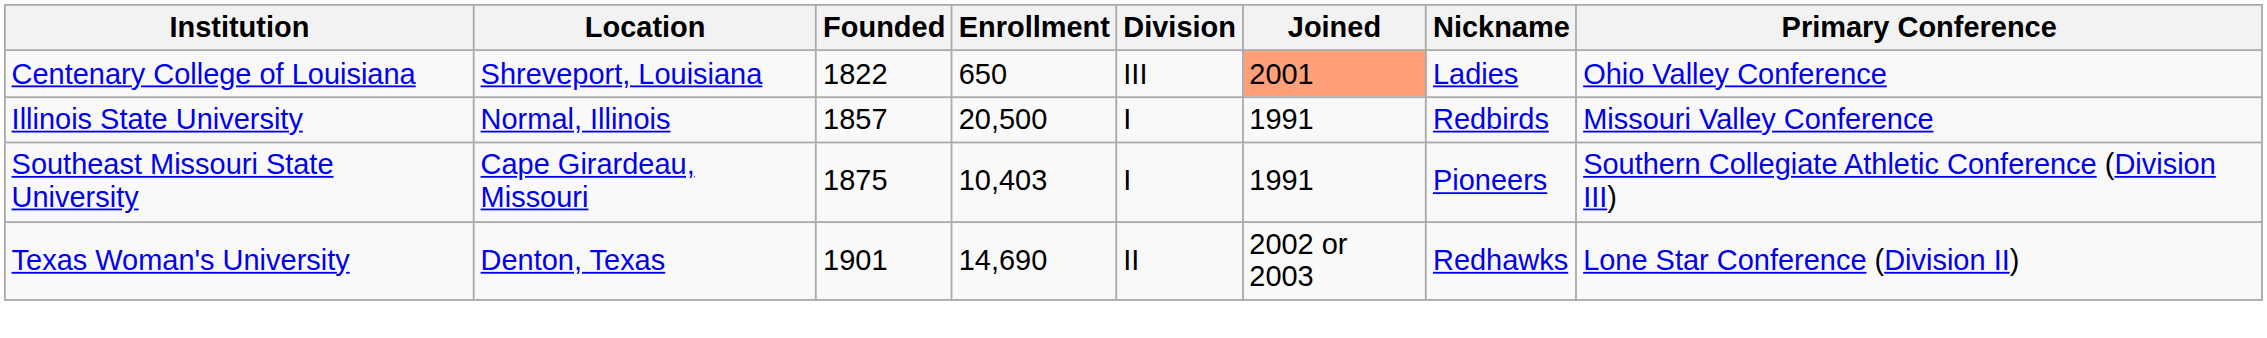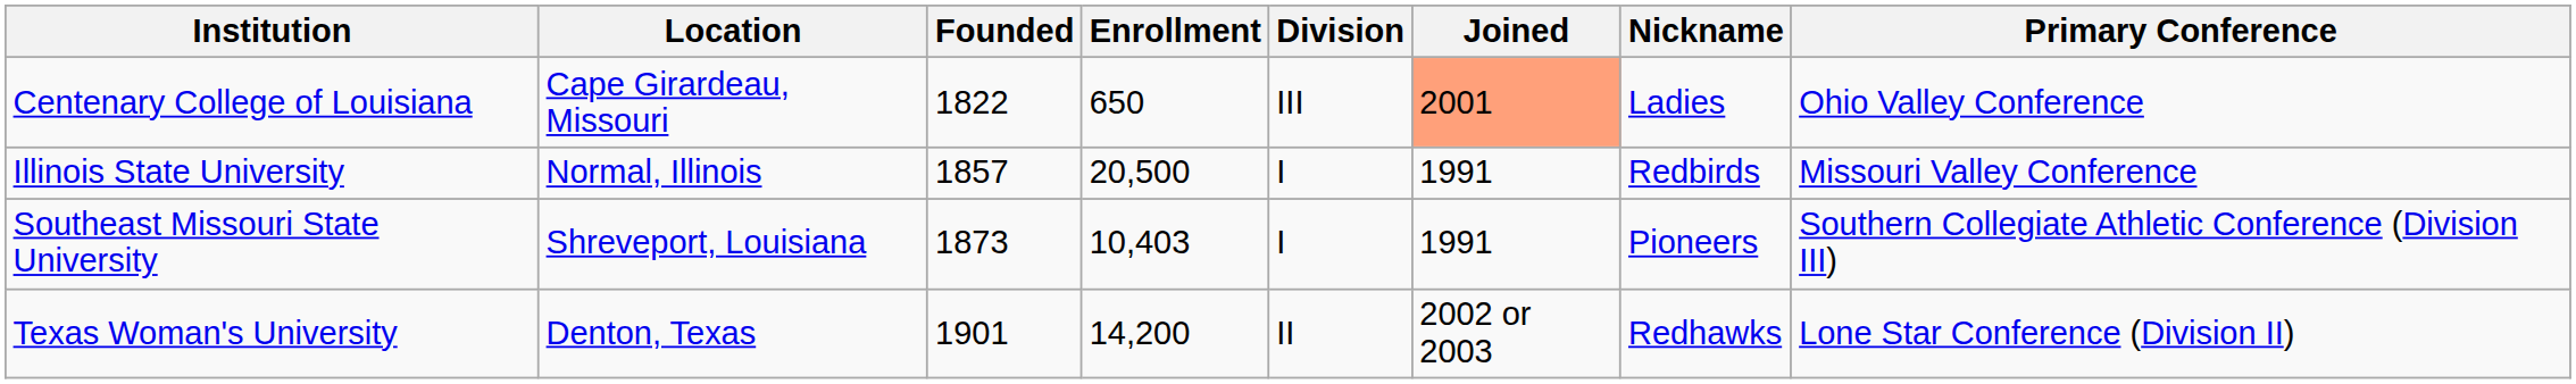 <table class="wikitable">
 <tr>
 <th>Institution</th>
 <th>Location</th>
 <th>Founded</th>
 <th>Enrollment</th>
 <th>Division</th>
 <th>Joined</th>
 <th>Nickname</th>
 <th>Primary Conference</th>
 </tr>
 <tr>
 <td><a href='#'>Centenary College of Louisiana</a></td>
-<td><a href='#'>Shreveport, Louisiana</a></td>
+<td><a href='#'>Cape Girardeau, Missouri</a></td>
 <td>1822</td>
 <td>650</td>
 <td>III</td>
 <td style="background: lightsalmon;">2001</td>
 <td><a href='#'>Ladies</a></td>
 <td><a href='#'>Ohio Valley Conference</a></td>
 </tr>
 <tr>
 <td><a href='#'>Illinois State University</a></td>
 <td><a href='#'>Normal, Illinois</a></td>
 <td>1857</td>
 <td>20,500</td>
 <td>I</td>
 <td>1991</td>
 <td><a href='#'>Redbirds</a></td>
 <td><a href='#'>Missouri Valley Conference</a></td>
 </tr>
 <tr>
 <td><a href='#'>Southeast Missouri State University</a></td>
-<td><a href='#'>Cape Girardeau, Missouri</a></td>
-<td>1875</td>
+<td><a href='#'>Shreveport, Louisiana</a></td>
+<td>1873</td>
 <td>10,403</td>
 <td>I</td>
 <td>1991</td>
 <td><a href='#'>Pioneers</a></td>
 <td><a href='#'>Southern Collegiate Athletic Conference</a> (<a href='#'>Division III</a>)</td>
 </tr>
 <tr>
 <td><a href='#'>Texas Woman's University</a></td>
 <td><a href='#'>Denton, Texas</a></td>
 <td>1901</td>
-<td>14,690</td>
+<td>14,200</td>
 <td>II</td>
 <td>2002 or 2003</td>
 <td><a href='#'>Redhawks</a></td>
 <td><a href='#'>Lone Star Conference</a> (<a href='#'>Division II</a>)</td>
 </tr>
 </table>
